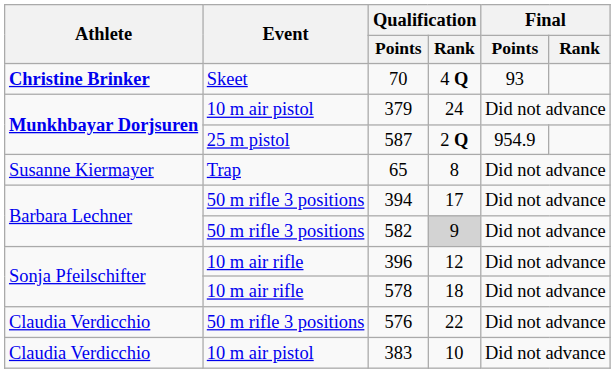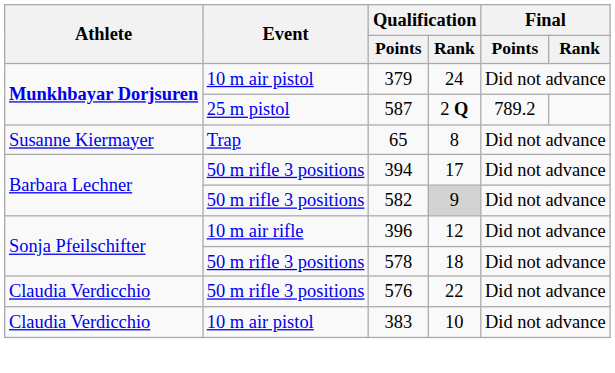 <table class="wikitable" style="font-size:90%">
 <tr>
 <th rowspan="2">Athlete</th>
 <th rowspan="2">Event</th>
 <th colspan=2>Qualification</th>
 <th colspan=2>Final</th>
 </tr>
 <tr style="font-size:95%">
 <th>Points</th>
 <th>Rank</th>
 <th>Points</th>
 <th>Rank</th>
 </tr>
 <tr align=center>
-<td align=left><strong><a href='#'>Christine Brinker</a></strong></td>
-<td align=left><a href='#'>Skeet</a></td>
-<td>70</td>
-<td>4 <strong>Q</strong></td>
-<td>93</td>
-<td></td>
-</tr>
-<tr align=center>
 <td align=left rowspan=2><strong><a href='#'>Munkhbayar Dorjsuren</a></strong></td>
 <td align=left><a href='#'>10 m air pistol</a></td>
 <td>379</td>
 <td>24</td>
 <td colspan=2>Did not advance</td>
 </tr>
 <tr align=center>
 <td align=left><a href='#'>25 m pistol</a></td>
 <td>587</td>
 <td>2 <strong>Q</strong></td>
-<td>954.9</td>
+<td>789.2</td>
 <td></td>
 </tr>
 <tr align=center>
 <td align=left><a href='#'>Susanne Kiermayer</a></td>
 <td align=left><a href='#'>Trap</a></td>
 <td>65</td>
 <td>8</td>
 <td colspan=2>Did not advance</td>
 </tr>
 <tr align=center>
 <td align=left rowspan=2><a href='#'>Barbara Lechner</a></td>
 <td align=left><a href='#'>50 m rifle 3 positions</a></td>
 <td>394</td>
 <td>17</td>
 <td colspan=2>Did not advance</td>
 </tr>
 <tr align=center>
 <td align=left><a href='#'>50 m rifle 3 positions</a></td>
 <td>582</td>
 <td style="background: lightgrey;">9</td>
 <td colspan=2>Did not advance</td>
 </tr>
 <tr align=center>
 <td align=left rowspan=2><a href='#'>Sonja Pfeilschifter</a></td>
 <td align=left><a href='#'>10 m air rifle</a></td>
 <td>396</td>
 <td>12</td>
 <td colspan=2>Did not advance</td>
 </tr>
 <tr align=center>
-<td align=left><a href='#'>10 m air rifle</a></td>
+<td align=left><a href='#'>50 m rifle 3 positions</a></td>
 <td>578</td>
 <td>18</td>
 <td colspan=2>Did not advance</td>
 </tr>
 <tr align=center>
 <td align=left><a href='#'>Claudia Verdicchio</a></td>
 <td align=left><a href='#'>50 m rifle 3 positions</a></td>
 <td>576</td>
 <td>22</td>
 <td colspan=2>Did not advance</td>
 </tr>
 <tr align=center>
 <td align=left><a href='#'>Claudia Verdicchio</a></td>
 <td align=left><a href='#'>10 m air pistol</a></td>
 <td>383</td>
 <td>10</td>
 <td colspan=2>Did not advance</td>
 </tr>
 </table>
